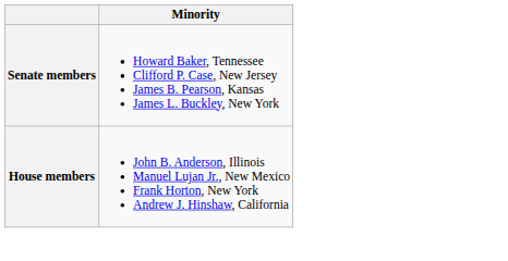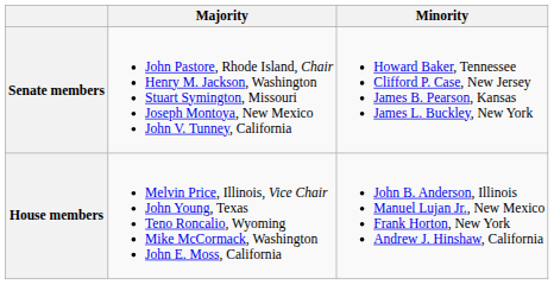 <table class=wikitable>
 <tr>
 <th></th>
+<th>Majority</th>
 <th>Minority</th>
 </tr>
 <tr>
 <th>Senate members</th>
+<td valign="top" ><br><ul><li><a href='#'>John Pastore</a>, Rhode Island, <em>Chair</em></li><li><a href='#'>Henry M. Jackson</a>, Washington</li><li><a href='#'>Stuart Symington</a>, Missouri</li><li><a href='#'>Joseph Montoya</a>, New Mexico</li><li><a href='#'>John V. Tunney</a>, California</li></ul></td>
 <td valign="top" ><br><ul><li><a href='#'>Howard Baker</a>, Tennessee</li><li><a href='#'>Clifford P. Case</a>, New Jersey</li><li><a href='#'>James B. Pearson</a>, Kansas</li><li><a href='#'>James L. Buckley</a>, New York</li></ul></td>
 </tr>
 <tr>
 <th>House members</th>
+<td valign="top" ><br><ul><li><a href='#'>Melvin Price</a>, Illinois, <em>Vice Chair</em></li><li><a href='#'>John Young</a>, Texas</li><li><a href='#'>Teno Roncalio</a>, Wyoming</li><li><a href='#'>Mike McCormack</a>, Washington</li><li><a href='#'>John E. Moss</a>, California</li></ul></td>
 <td valign="top" ><br><ul><li><a href='#'>John B. Anderson</a>, Illinois</li><li><a href='#'>Manuel Lujan Jr.</a>, New Mexico</li><li><a href='#'>Frank Horton</a>, New York</li><li><a href='#'>Andrew J. Hinshaw</a>, California</li></ul></td>
 </tr>
 </table>
